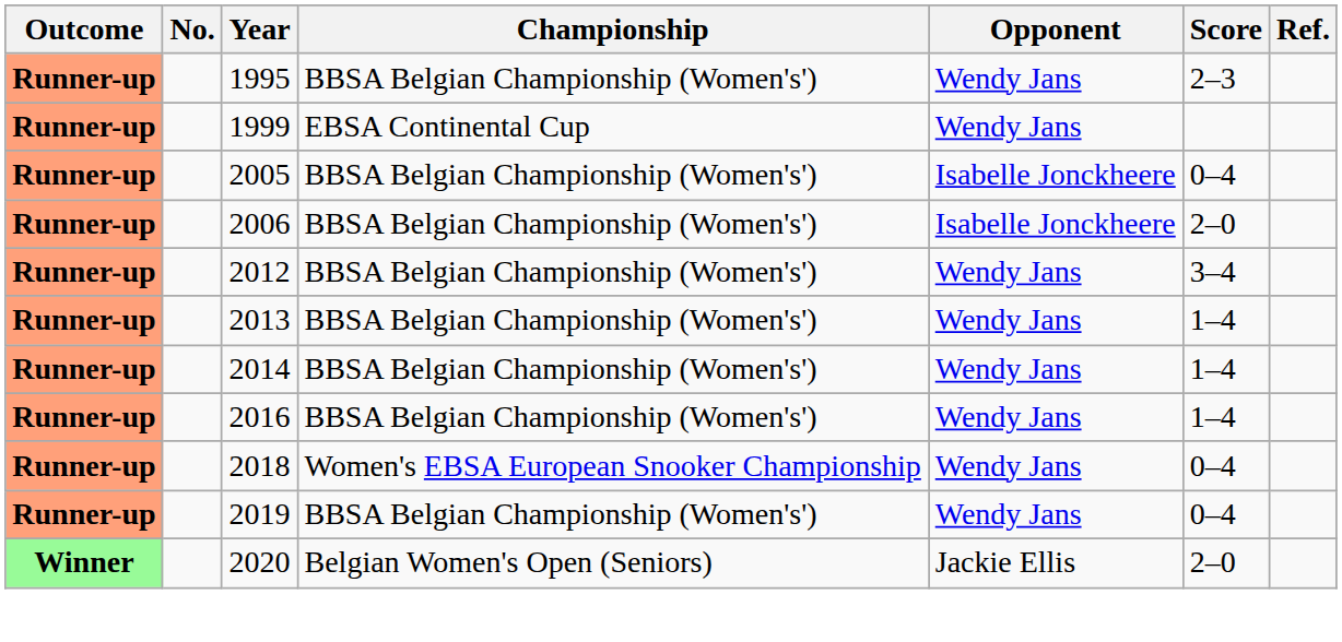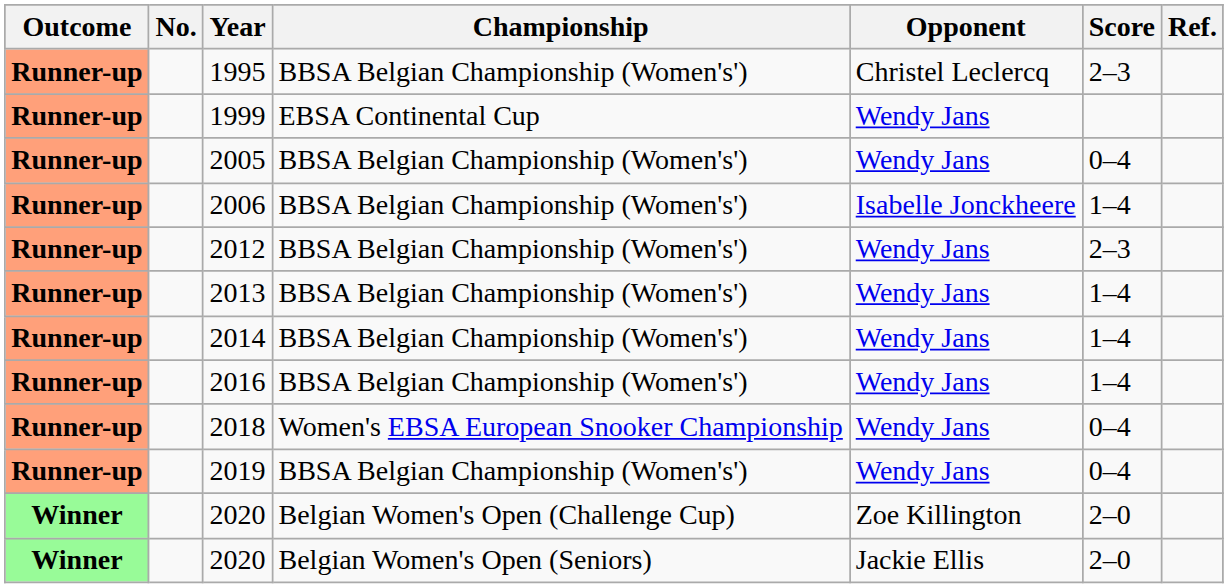 <table class="wikitable">
 <tr>
 <th>Outcome</th>
 <th>No.</th>
 <th>Year</th>
 <th>Championship</th>
 <th>Opponent</th>
 <th>Score</th>
 <th>Ref.</th>
 </tr>
 <tr>
 <th scope="row" style="background:#ffa07a;">Runner-up</th>
 <td></td>
 <td>1995</td>
 <td>BBSA Belgian Championship (Women's')</td>
-<td><a href='#'>Wendy Jans</a></td>
+<td>Christel Leclercq</td>
 <td>2–3</td>
 <td></td>
 </tr>
 <tr>
 <th scope="row" style="background:#ffa07a;">Runner-up</th>
 <td></td>
 <td>1999</td>
 <td>EBSA Continental Cup</td>
 <td><a href='#'>Wendy Jans</a></td>
 <td></td>
 <td></td>
 </tr>
 <tr>
 <th scope="row" style="background:#ffa07a;">Runner-up</th>
 <td></td>
 <td>2005</td>
 <td>BBSA Belgian Championship (Women's')</td>
-<td><a href='#'>Isabelle Jonckheere</a></td>
+<td><a href='#'>Wendy Jans</a></td>
 <td>0–4</td>
 <td></td>
 </tr>
 <tr>
 <th scope="row" style="background:#ffa07a;">Runner-up</th>
 <td></td>
 <td>2006</td>
 <td>BBSA Belgian Championship (Women's')</td>
 <td><a href='#'>Isabelle Jonckheere</a></td>
-<td>2–0</td>
+<td>1–4</td>
 <td></td>
 </tr>
 <tr>
 <th scope="row" style="background:#ffa07a;">Runner-up</th>
 <td></td>
 <td>2012</td>
 <td>BBSA Belgian Championship (Women's')</td>
 <td><a href='#'>Wendy Jans</a></td>
-<td>3–4</td>
+<td>2–3</td>
 <td></td>
 </tr>
 <tr>
 <th scope="row" style="background:#ffa07a;">Runner-up</th>
 <td></td>
 <td>2013</td>
 <td>BBSA Belgian Championship (Women's')</td>
 <td><a href='#'>Wendy Jans</a></td>
 <td>1–4</td>
 <td></td>
 </tr>
 <tr>
 <th scope="row" style="background:#ffa07a;">Runner-up</th>
 <td></td>
 <td>2014</td>
 <td>BBSA Belgian Championship (Women's')</td>
 <td><a href='#'>Wendy Jans</a></td>
 <td>1–4</td>
 <td></td>
 </tr>
 <tr>
 <th scope="row" style="background:#ffa07a;">Runner-up</th>
 <td></td>
 <td>2016</td>
 <td>BBSA Belgian Championship (Women's')</td>
 <td><a href='#'>Wendy Jans</a></td>
 <td>1–4</td>
 <td></td>
 </tr>
 <tr>
 <th scope="row" style="background:#ffa07a;">Runner-up</th>
 <td></td>
 <td>2018</td>
 <td>Women's <a href='#'>EBSA European Snooker Championship</a></td>
 <td><a href='#'>Wendy Jans</a></td>
 <td>0–4</td>
 <td></td>
 </tr>
 <tr>
 <th scope="row" style="background:#ffa07a;">Runner-up</th>
 <td></td>
 <td>2019</td>
 <td>BBSA Belgian Championship (Women's')</td>
 <td><a href='#'>Wendy Jans</a></td>
 <td>0–4</td>
 <td></td>
 </tr>
 <tr>
 <th scope="row" style="background:#98FB98">Winner</th>
 <td></td>
 <td>2020</td>
+<td>Belgian Women's Open (Challenge Cup)</td>
+<td>Zoe Killington</td>
+<td>2–0</td>
+<td></td>
+</tr>
+<tr>
+<th scope="row" style="background:#98FB98">Winner</th>
+<td></td>
+<td>2020</td>
 <td>Belgian Women's Open (Seniors)</td>
 <td>Jackie Ellis</td>
 <td>2–0</td>
 <td></td>
 </tr>
 </table>
